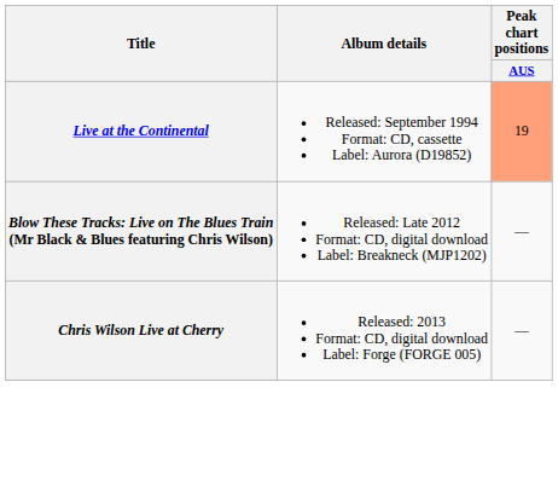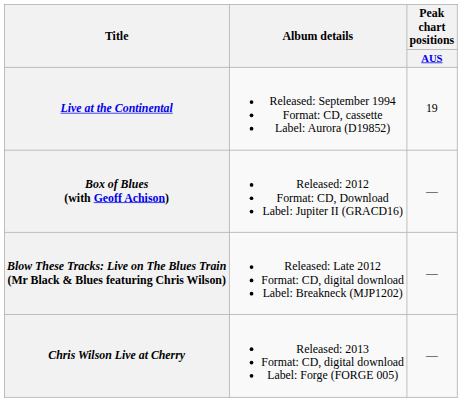 <table class="wikitable plainrowheaders" style="text-align:center;" border="1">
 <tr>
 <th scope="col" rowspan="2">Title</th>
 <th scope="col" rowspan="2">Album details</th>
 <th scope="col" colspan="1">Peak chart<br>positions</th>
 </tr>
 <tr>
 <th scope="col" style="width:3em; font-size:90%"><a href='#'>AUS</a><br></th>
 </tr>
 <tr>
 <th scope="row"><em><a href='#'>Live at the Continental</a></em></th>
 <td><br><ul><li>Released: September 1994</li><li>Format: CD, cassette</li><li>Label: Aurora (D19852)</li></ul></td>
-<td style="background: lightsalmon;">19</td>
+<td>19</td>
+</tr>
+<tr>
+<th scope="row"><em>Box of Blues</em> <br> (with <a href='#'>Geoff Achison</a>)</th>
+<td><br><ul><li>Released: 2012</li><li>Format: CD, Download</li><li>Label: Jupiter II (GRACD16)</li></ul></td>
+<td>—</td>
 </tr>
 <tr>
 <th scope="row"><em>Blow These Tracks: Live on The Blues Train</em> <br> (Mr Black & Blues featuring Chris Wilson)</th>
 <td><br><ul><li>Released: Late 2012</li><li>Format: CD, digital download</li><li>Label: Breakneck (MJP1202)</li></ul></td>
 <td>—</td>
 </tr>
 <tr>
 <th scope="row"><em>Chris Wilson Live at Cherry</em></th>
 <td><br><ul><li>Released: 2013</li><li>Format: CD, digital download</li><li>Label: Forge (FORGE 005)</li></ul></td>
 <td>—</td>
 </tr>
 </table>
